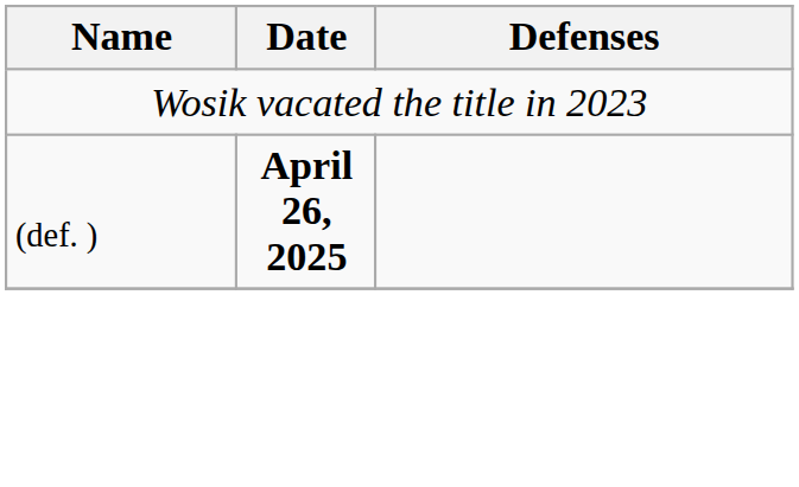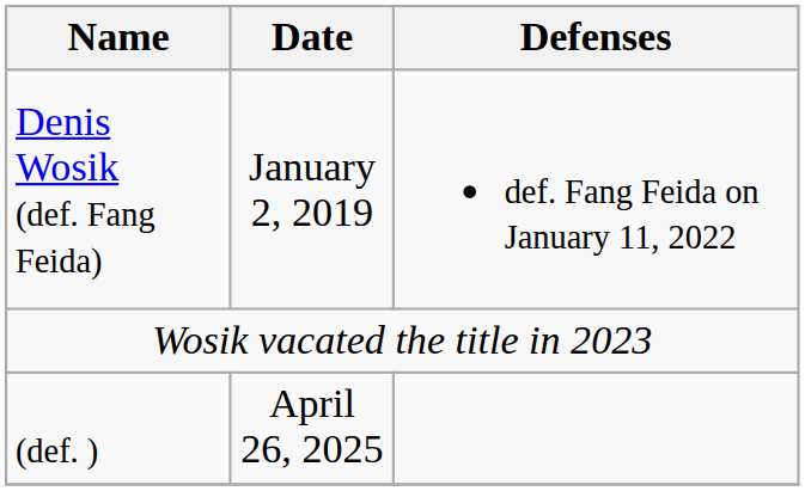 <table class="wikitable" width=50%>
 <tr>
 <th width=25%>Name</th>
 <th width=15%>Date</th>
 <th width=45%>Defenses</th>
 </tr>
 <tr>
+<td align=left> <a href='#'>Denis Wosik</a> <br><small>(def. Fang Feida)</small></td>
+<td align=center>January 2, 2019</td>
+<td><br><ul><li><small>def. Fang Feida on January 11, 2022</small></li></ul></td>
+</tr>
+<tr>
 <td colspan=3 align=center><em>Wosik vacated the title in 2023</em></td>
 </tr>
 <tr>
 <td align=left>  <br><small>(def. )</small></td>
-<td align=center><strong>April 26, 2025</strong></td>
+<td align=center>April 26, 2025</td>
 <td></td>
 </tr>
 <tr>
 </tr>
 </table>
